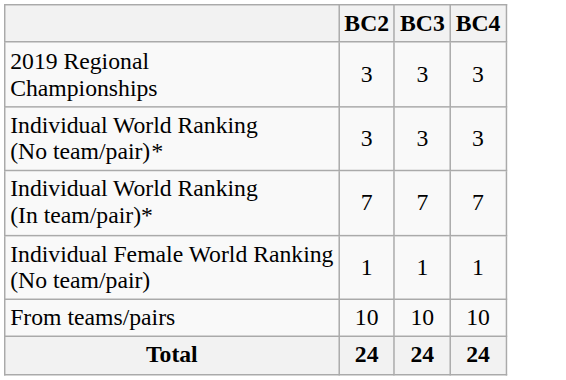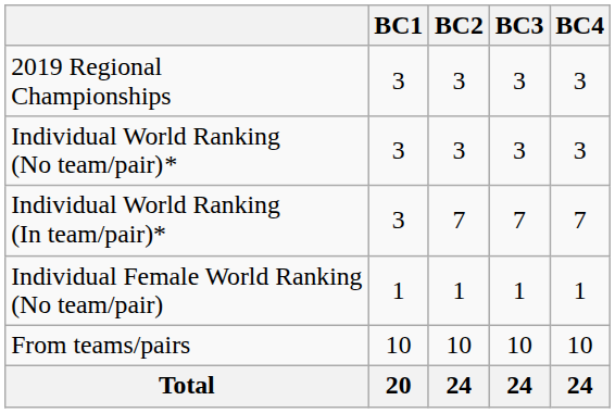 <table class="wikitable">
 <tr>
 <th></th>
+<th>BC1</th>
 <th>BC2</th>
 <th>BC3</th>
 <th>BC4</th>
 </tr>
 <tr align=center>
 <td align=left>2019 Regional<br>Championships</td>
 <td>3</td>
 <td>3</td>
 <td>3</td>
+<td>3</td>
 </tr>
 <tr align=center>
 <td align=left>Individual World Ranking<br>(No team/pair)<em>*<strong></td>
 <td>3</td>
 <td>3</td>
 <td>3</td>
+<td>3</td>
 </tr>
 <tr align=center>
 <td align=left>Individual World Ranking<br>(In team/pair)</strong>*<strong></td>
+<td>3</td>
 <td>7</td>
 <td>7</td>
 <td>7</td>
 </tr>
 <tr align=center>
 <td align=left>Individual Female World Ranking<br>(No team/pair)</td>
 <td>1</td>
 <td>1</td>
 <td>1</td>
+<td>1</td>
 </tr>
 <tr align=center>
 <td align=left>From teams/pairs</td>
 <td>10</td>
 <td>10</td>
 <td>10</td>
+<td>10</td>
 </tr>
 <tr>
 <th>Total</th>
+<th>20</th>
 <th>24</th>
 <th>24</th>
 <th>24</th>
 </tr>
 </table>
